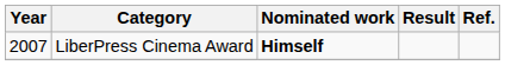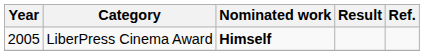 <table class="wikitable sortable">
 <tr>
 <th>Year</th>
 <th>Category</th>
 <th>Nominated work</th>
 <th>Result</th>
 <th>Ref.</th>
 </tr>
 <tr>
-<td>2007</td>
+<td>2005</td>
 <td>LiberPress Cinema Award</td>
 <td><strong>Himself</strong></td>
 <td></td>
 <td></td>
 </tr>
 <tr>
 </tr>
 </table>
